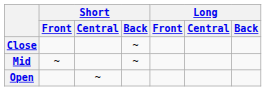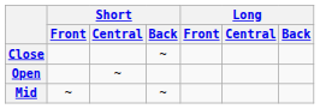 <table class="wikitable" style="text-align:center;">
 <tr>
 <th rowspan=2></th>
 <th colspan="3"><a href='#'>Short</a></th>
 <th colspan="3"><a href='#'>Long</a></th>
 </tr>
 <tr>
 <th><a href='#'>Front</a></th>
 <th><a href='#'>Central</a></th>
 <th><a href='#'>Back</a></th>
 <th><a href='#'>Front</a></th>
 <th><a href='#'>Central</a></th>
 <th><a href='#'>Back</a></th>
 </tr>
 <tr>
 <th><a href='#'>Close</a></th>
 <td> </td>
 <td></td>
 <td> ~  </td>
 <td> </td>
 <td></td>
 <td> </td>
 </tr>
 <tr>
+<th><a href='#'>Open</a></th>
+<td></td>
+<td> ~  </td>
+<td></td>
+<td></td>
+<td> </td>
+<td></td>
+</tr>
+<tr>
 <th><a href='#'>Mid</a></th>
 <td> ~  </td>
 <td></td>
 <td> ~  </td>
 <td> </td>
 <td></td>
 <td> </td>
 </tr>
-<tr>
-<th><a href='#'>Open</a></th>
-<td></td>
-<td> ~  </td>
-<td></td>
-<td></td>
-<td> </td>
-<td></td>
-</tr>
 </table>
